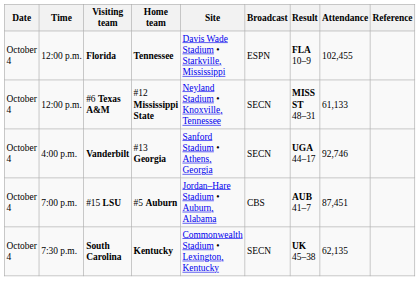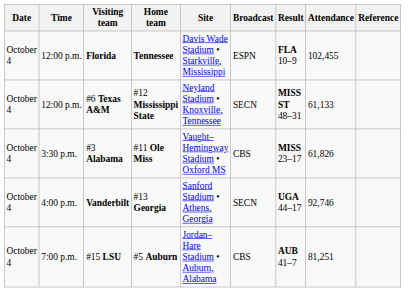 <table class="wikitable" style="font-size:95%;">
 <tr>
 <th>Date</th>
 <th>Time</th>
 <th>Visiting team</th>
 <th>Home team</th>
 <th>Site</th>
 <th>Broadcast</th>
 <th>Result</th>
 <th>Attendance</th>
 <th class="unsortable">Reference</th>
 </tr>
 <tr bgcolor=>
 <td>October 4</td>
 <td>12:00 p.m.</td>
 <td><strong>Florida</strong></td>
 <td><strong>Tennessee</strong></td>
 <td><a href='#'>Davis Wade Stadium</a> • <a href='#'>Starkville, Mississippi</a></td>
 <td>ESPN</td>
 <td><strong>FLA</strong> 10–9</td>
 <td>102,455</td>
 <td></td>
 </tr>
 <tr bgcolor=>
 <td>October 4</td>
 <td>12:00 p.m.</td>
 <td>#6 <strong>Texas A&M</strong></td>
 <td>#12 <strong>Mississippi State</strong></td>
 <td><a href='#'>Neyland Stadium</a> • <a href='#'>Knoxville, Tennessee</a></td>
 <td>SECN</td>
 <td><strong>MISS ST</strong> 48–31</td>
 <td>61,133</td>
 <td></td>
 </tr>
 <tr bgcolor=>
 <td>October 4</td>
+<td>3:30 p.m.</td>
+<td>#3 <strong>Alabama</strong></td>
+<td>#11 <strong>Ole Miss</strong></td>
+<td><a href='#'>Vaught–Hemingway Stadium</a> • <a href='#'>Oxford MS</a></td>
+<td>CBS</td>
+<td><strong>MISS</strong> 23–17</td>
+<td>61,826</td>
+<td></td>
+</tr>
+<tr bgcolor=>
+<td>October 4</td>
 <td>4:00 p.m.</td>
 <td><strong>Vanderbilt</strong></td>
 <td>#13 <strong>Georgia</strong></td>
 <td><a href='#'>Sanford Stadium</a> • <a href='#'>Athens, Georgia</a></td>
 <td>SECN</td>
 <td><strong>UGA</strong> 44–17</td>
 <td>92,746</td>
 <td></td>
 </tr>
 <tr bgcolor=>
 <td>October 4</td>
 <td>7:00 p.m.</td>
 <td>#15 <strong>LSU</strong></td>
 <td>#5 <strong>Auburn</strong></td>
 <td><a href='#'>Jordan–Hare Stadium</a> • <a href='#'>Auburn, Alabama</a></td>
 <td>CBS</td>
 <td><strong>AUB</strong> 41–7</td>
-<td>87,451</td>
-<td></td>
-</tr>
-<tr bgcolor=>
-<td>October 4</td>
-<td>7:30 p.m.</td>
-<td><strong>South Carolina</strong></td>
-<td><strong>Kentucky</strong></td>
-<td><a href='#'>Commonwealth Stadium</a> • <a href='#'>Lexington, Kentucky</a></td>
-<td>SECN</td>
-<td><strong>UK</strong> 45–38</td>
-<td>62,135</td>
+<td>81,251</td>
 <td></td>
 </tr>
 </table>
